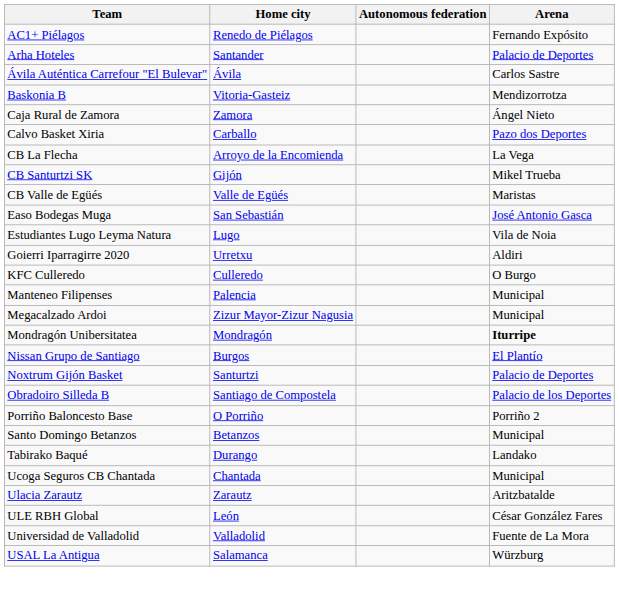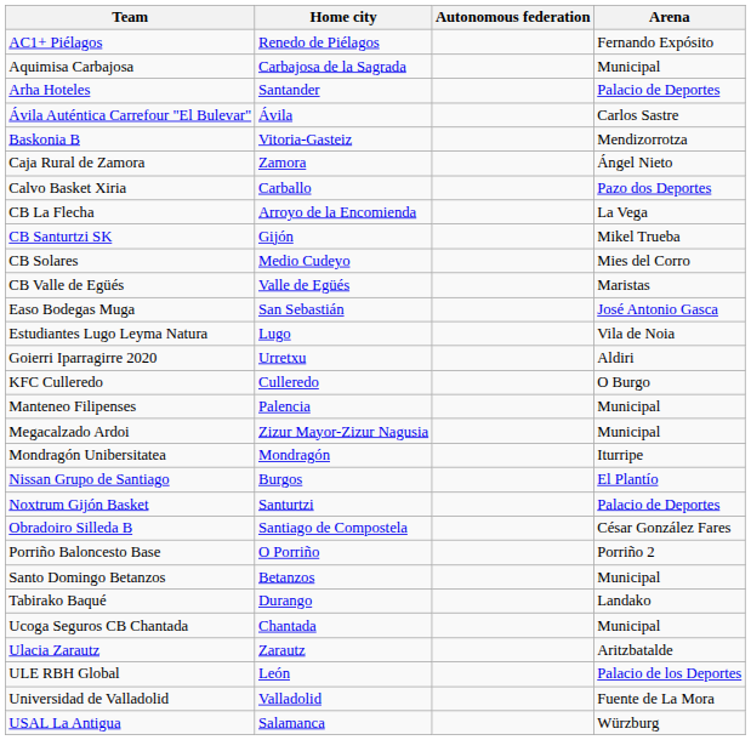 <table class="wikitable sortable">
 <tr>
 <th>Team</th>
 <th>Home city</th>
 <th>Autonomous federation</th>
 <th>Arena</th>
 </tr>
 <tr>
 <td><a href='#'>AC1+ Piélagos</a></td>
 <td><a href='#'>Renedo de Piélagos</a></td>
 <td></td>
 <td>Fernando Expósito</td>
+</tr>
+<tr>
+<td>Aquimisa Carbajosa</td>
+<td><a href='#'>Carbajosa de la Sagrada</a></td>
+<td></td>
+<td>Municipal</td>
 </tr>
 <tr>
 <td><a href='#'>Arha Hoteles</a></td>
 <td><a href='#'>Santander</a></td>
 <td></td>
 <td><a href='#'>Palacio de Deportes</a></td>
 </tr>
 <tr>
 <td><a href='#'>Ávila Auténtica Carrefour "El Bulevar"</a></td>
 <td><a href='#'>Ávila</a></td>
 <td></td>
 <td>Carlos Sastre</td>
 </tr>
 <tr>
 <td><a href='#'>Baskonia B</a></td>
 <td><a href='#'>Vitoria-Gasteiz</a></td>
 <td></td>
 <td>Mendizorrotza</td>
 </tr>
 <tr>
 <td>Caja Rural de Zamora</td>
 <td><a href='#'>Zamora</a></td>
 <td></td>
 <td>Ángel Nieto</td>
 </tr>
 <tr>
 <td>Calvo Basket Xiria</td>
 <td><a href='#'>Carballo</a></td>
 <td></td>
 <td><a href='#'>Pazo dos Deportes</a></td>
 </tr>
 <tr>
 <td>CB La Flecha</td>
 <td><a href='#'>Arroyo de la Encomienda</a></td>
 <td></td>
 <td>La Vega</td>
 </tr>
 <tr>
 <td><a href='#'>CB Santurtzi SK</a></td>
 <td><a href='#'>Gijón</a></td>
 <td></td>
 <td>Mikel Trueba</td>
+</tr>
+<tr>
+<td>CB Solares</td>
+<td><a href='#'>Medio Cudeyo</a></td>
+<td></td>
+<td>Mies del Corro</td>
 </tr>
 <tr>
 <td>CB Valle de Egüés</td>
 <td><a href='#'>Valle de Egüés</a></td>
 <td></td>
 <td>Maristas</td>
 </tr>
 <tr>
 <td>Easo Bodegas Muga</td>
 <td><a href='#'>San Sebastián</a></td>
 <td></td>
 <td><a href='#'>José Antonio Gasca</a></td>
 </tr>
 <tr>
 <td>Estudiantes Lugo Leyma Natura</td>
 <td><a href='#'>Lugo</a></td>
 <td></td>
 <td>Vila de Noia</td>
 </tr>
 <tr>
 <td>Goierri Iparragirre 2020</td>
 <td><a href='#'>Urretxu</a></td>
 <td></td>
 <td>Aldiri</td>
 </tr>
 <tr>
 <td>KFC Culleredo</td>
 <td><a href='#'>Culleredo</a></td>
 <td></td>
 <td>O Burgo</td>
 </tr>
 <tr>
 <td>Manteneo Filipenses</td>
 <td><a href='#'>Palencia</a></td>
 <td></td>
 <td>Municipal</td>
 </tr>
 <tr>
 <td>Megacalzado Ardoi</td>
 <td><a href='#'>Zizur Mayor-Zizur Nagusia</a></td>
 <td></td>
 <td>Municipal</td>
 </tr>
 <tr>
 <td>Mondragón Unibersitatea</td>
 <td><a href='#'>Mondragón</a></td>
 <td></td>
-<td><strong>Iturripe</strong></td>
+<td>Iturripe</td>
 </tr>
 <tr>
 <td><a href='#'>Nissan Grupo de Santiago</a></td>
 <td><a href='#'>Burgos</a></td>
 <td></td>
 <td><a href='#'>El Plantío</a></td>
 </tr>
 <tr>
 <td><a href='#'>Noxtrum Gijón Basket</a></td>
 <td><a href='#'>Santurtzi</a></td>
 <td></td>
 <td><a href='#'>Palacio de Deportes</a></td>
 </tr>
 <tr>
 <td><a href='#'>Obradoiro Silleda B</a></td>
 <td><a href='#'>Santiago de Compostela</a></td>
 <td></td>
-<td><a href='#'>Palacio de los Deportes</a></td>
+<td>César González Fares</td>
 </tr>
 <tr>
 <td>Porriño Baloncesto Base</td>
 <td><a href='#'>O Porriño</a></td>
 <td></td>
 <td>Porriño 2</td>
 </tr>
 <tr>
 <td>Santo Domingo Betanzos</td>
 <td><a href='#'>Betanzos</a></td>
 <td></td>
 <td>Municipal</td>
 </tr>
 <tr>
 <td>Tabirako Baqué</td>
 <td><a href='#'>Durango</a></td>
 <td></td>
 <td>Landako</td>
 </tr>
 <tr>
 <td>Ucoga Seguros CB Chantada</td>
 <td><a href='#'>Chantada</a></td>
 <td></td>
 <td>Municipal</td>
 </tr>
 <tr>
 <td><a href='#'>Ulacia Zarautz</a></td>
 <td><a href='#'>Zarautz</a></td>
 <td></td>
 <td>Aritzbatalde</td>
 </tr>
 <tr>
 <td>ULE RBH Global</td>
 <td><a href='#'>León</a></td>
 <td></td>
-<td>César González Fares</td>
+<td><a href='#'>Palacio de los Deportes</a></td>
 </tr>
 <tr>
 <td>Universidad de Valladolid</td>
 <td><a href='#'>Valladolid</a></td>
 <td></td>
 <td>Fuente de La Mora</td>
 </tr>
 <tr>
 <td><a href='#'>USAL La Antigua</a></td>
 <td><a href='#'>Salamanca</a></td>
 <td></td>
 <td>Würzburg</td>
 </tr>
 </table>
